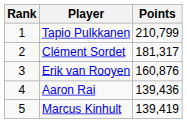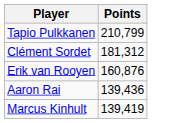 <table class="wikitable">
 <tr>
-<th>Rank</th>
 <th>Player</th>
 <th>Points</th>
 </tr>
 <tr>
-<td align=center>1</td>
 <td> <a href='#'>Tapio Pulkkanen</a></td>
 <td align=center>210,799</td>
 </tr>
 <tr>
-<td align=center>2</td>
 <td> <a href='#'>Clément Sordet</a></td>
-<td align=center>181,317</td>
+<td align=center>181,312</td>
 </tr>
 <tr>
-<td align=center>3</td>
 <td> <a href='#'>Erik van Rooyen</a></td>
 <td align=center>160,876</td>
 </tr>
 <tr>
-<td align=center>4</td>
 <td> <a href='#'>Aaron Rai</a></td>
 <td align=center>139,436</td>
 </tr>
 <tr>
-<td align=center>5</td>
 <td> <a href='#'>Marcus Kinhult</a></td>
 <td align=center>139,419</td>
 </tr>
 </table>
